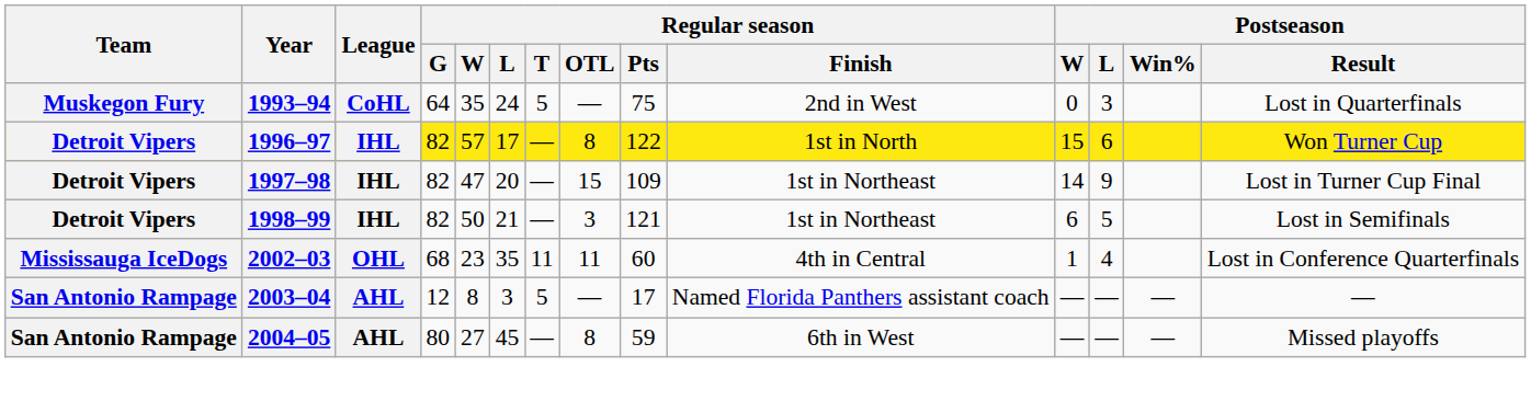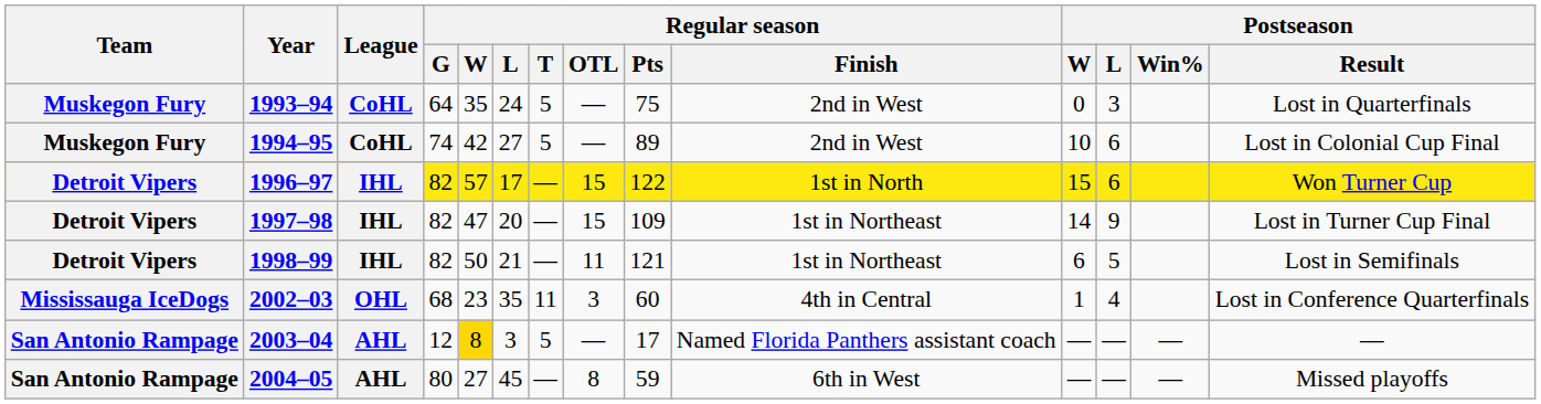 <table class="wikitable" style="font-size:95%; text-align:center;">
 <tr>
 <th rowspan="2">Team</th>
 <th rowspan="2">Year</th>
 <th rowspan="2">League</th>
 <th colspan="7">Regular season</th>
 <th colspan="4">Postseason</th>
 </tr>
 <tr>
 <th>G</th>
 <th>W</th>
 <th>L</th>
 <th>T</th>
 <th>OTL</th>
 <th>Pts</th>
 <th>Finish</th>
 <th>W</th>
 <th>L</th>
 <th>Win%</th>
 <th>Result</th>
 </tr>
 <tr>
 <th><a href='#'>Muskegon Fury</a></th>
 <th><a href='#'>1993–94</a></th>
 <th><a href='#'>CoHL</a></th>
 <td>64</td>
 <td>35</td>
 <td>24</td>
 <td>5</td>
 <td>—</td>
 <td>75</td>
 <td>2nd in West</td>
 <td>0</td>
 <td>3</td>
 <td></td>
 <td>Lost in Quarterfinals</td>
 </tr>
+<tr>
+<th>Muskegon Fury</th>
+<th><a href='#'>1994–95</a></th>
+<th>CoHL</th>
+<td>74</td>
+<td>42</td>
+<td>27</td>
+<td>5</td>
+<td>—</td>
+<td>89</td>
+<td>2nd in West</td>
+<td>10</td>
+<td>6</td>
+<td></td>
+<td>Lost in Colonial Cup Final</td>
+</tr>
 <tr style="background:#FDE910;">
 <th><a href='#'>Detroit Vipers</a></th>
 <th><a href='#'>1996–97</a></th>
 <th><a href='#'>IHL</a></th>
 <td>82</td>
 <td>57</td>
 <td>17</td>
 <td>—</td>
-<td>8</td>
+<td>15</td>
 <td>122</td>
 <td>1st in North</td>
 <td>15</td>
 <td>6</td>
 <td></td>
 <td>Won <a href='#'>Turner Cup</a></td>
 </tr>
 <tr>
 <th>Detroit Vipers</th>
 <th><a href='#'>1997–98</a></th>
 <th>IHL</th>
 <td>82</td>
 <td>47</td>
 <td>20</td>
 <td>—</td>
 <td>15</td>
 <td>109</td>
 <td>1st in Northeast</td>
 <td>14</td>
 <td>9</td>
 <td></td>
 <td>Lost in Turner Cup Final</td>
 </tr>
 <tr>
 <th>Detroit Vipers</th>
 <th><a href='#'>1998–99</a></th>
 <th>IHL</th>
 <td>82</td>
 <td>50</td>
 <td>21</td>
 <td>—</td>
-<td>3</td>
+<td>11</td>
 <td>121</td>
 <td>1st in Northeast</td>
 <td>6</td>
 <td>5</td>
 <td></td>
 <td>Lost in Semifinals</td>
 </tr>
 <tr>
 <th><a href='#'>Mississauga IceDogs</a></th>
 <th><a href='#'>2002–03</a></th>
 <th><a href='#'>OHL</a></th>
 <td>68</td>
 <td>23</td>
 <td>35</td>
 <td>11</td>
-<td>11</td>
+<td>3</td>
 <td>60</td>
 <td>4th in Central</td>
 <td>1</td>
 <td>4</td>
 <td></td>
 <td>Lost in Conference Quarterfinals</td>
 </tr>
 <tr>
 <th><a href='#'>San Antonio Rampage</a></th>
 <th><a href='#'>2003–04</a></th>
 <th><a href='#'>AHL</a></th>
 <td>12</td>
-<td>8</td>
+<td style="background: gold;">8</td>
 <td>3</td>
 <td>5</td>
 <td>—</td>
 <td>17</td>
 <td>Named <a href='#'>Florida Panthers</a> assistant coach</td>
 <td>—</td>
 <td>—</td>
 <td>—</td>
 <td>—</td>
 </tr>
 <tr>
 <th>San Antonio Rampage</th>
 <th><a href='#'>2004–05</a></th>
 <th>AHL</th>
 <td>80</td>
 <td>27</td>
 <td>45</td>
 <td>—</td>
 <td>8</td>
 <td>59</td>
 <td>6th in West</td>
 <td>—</td>
 <td>—</td>
 <td>—</td>
 <td>Missed playoffs</td>
 </tr>
 </table>
